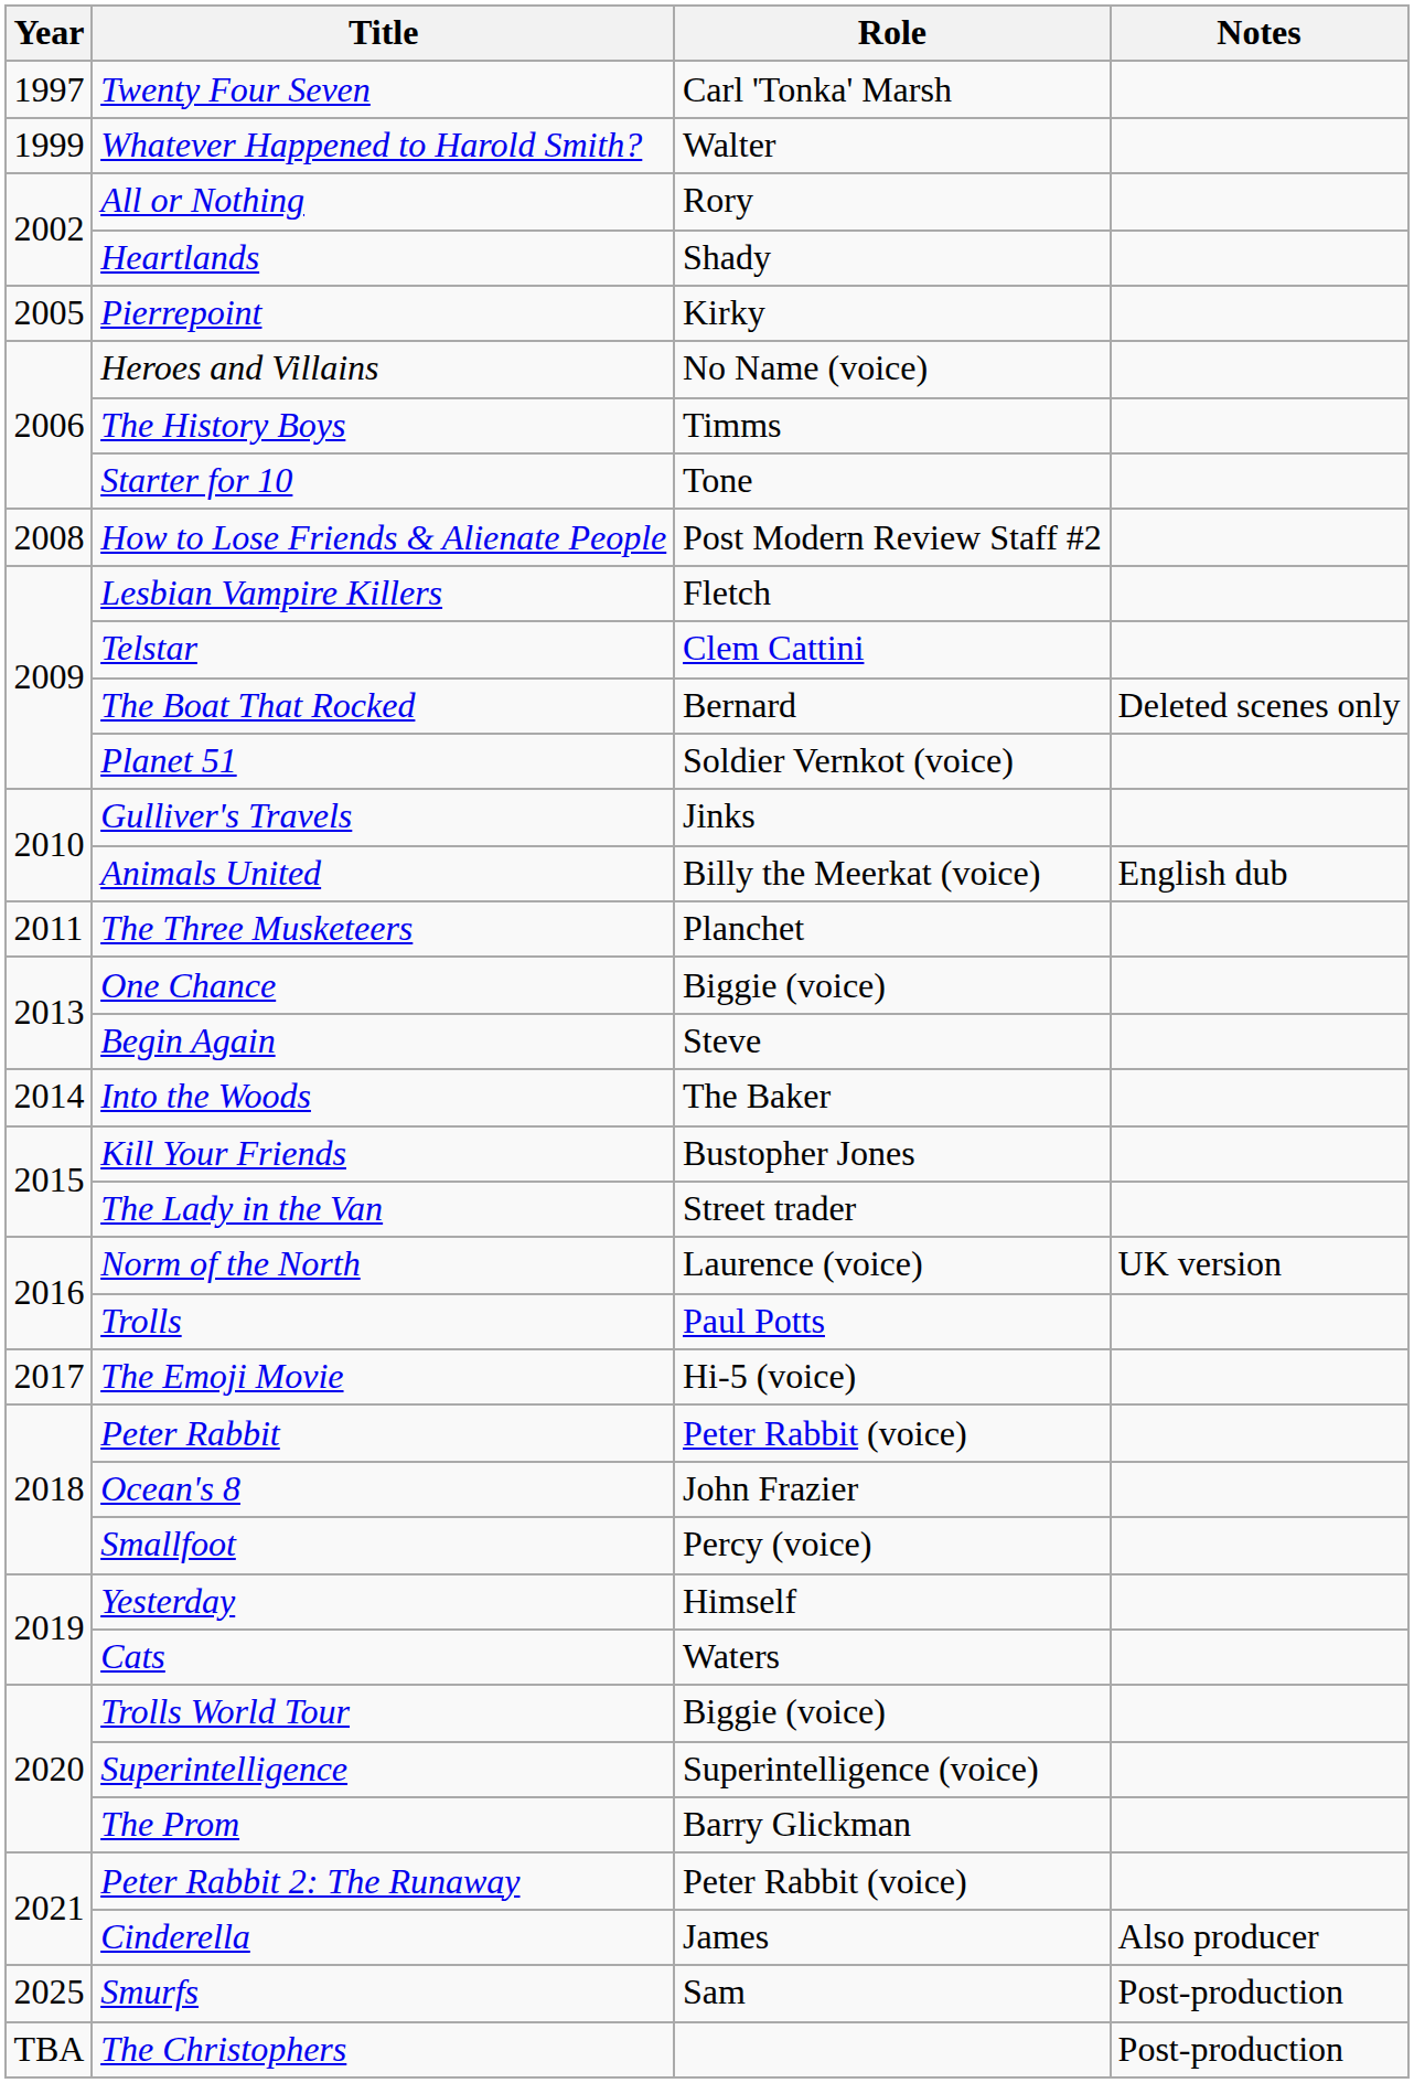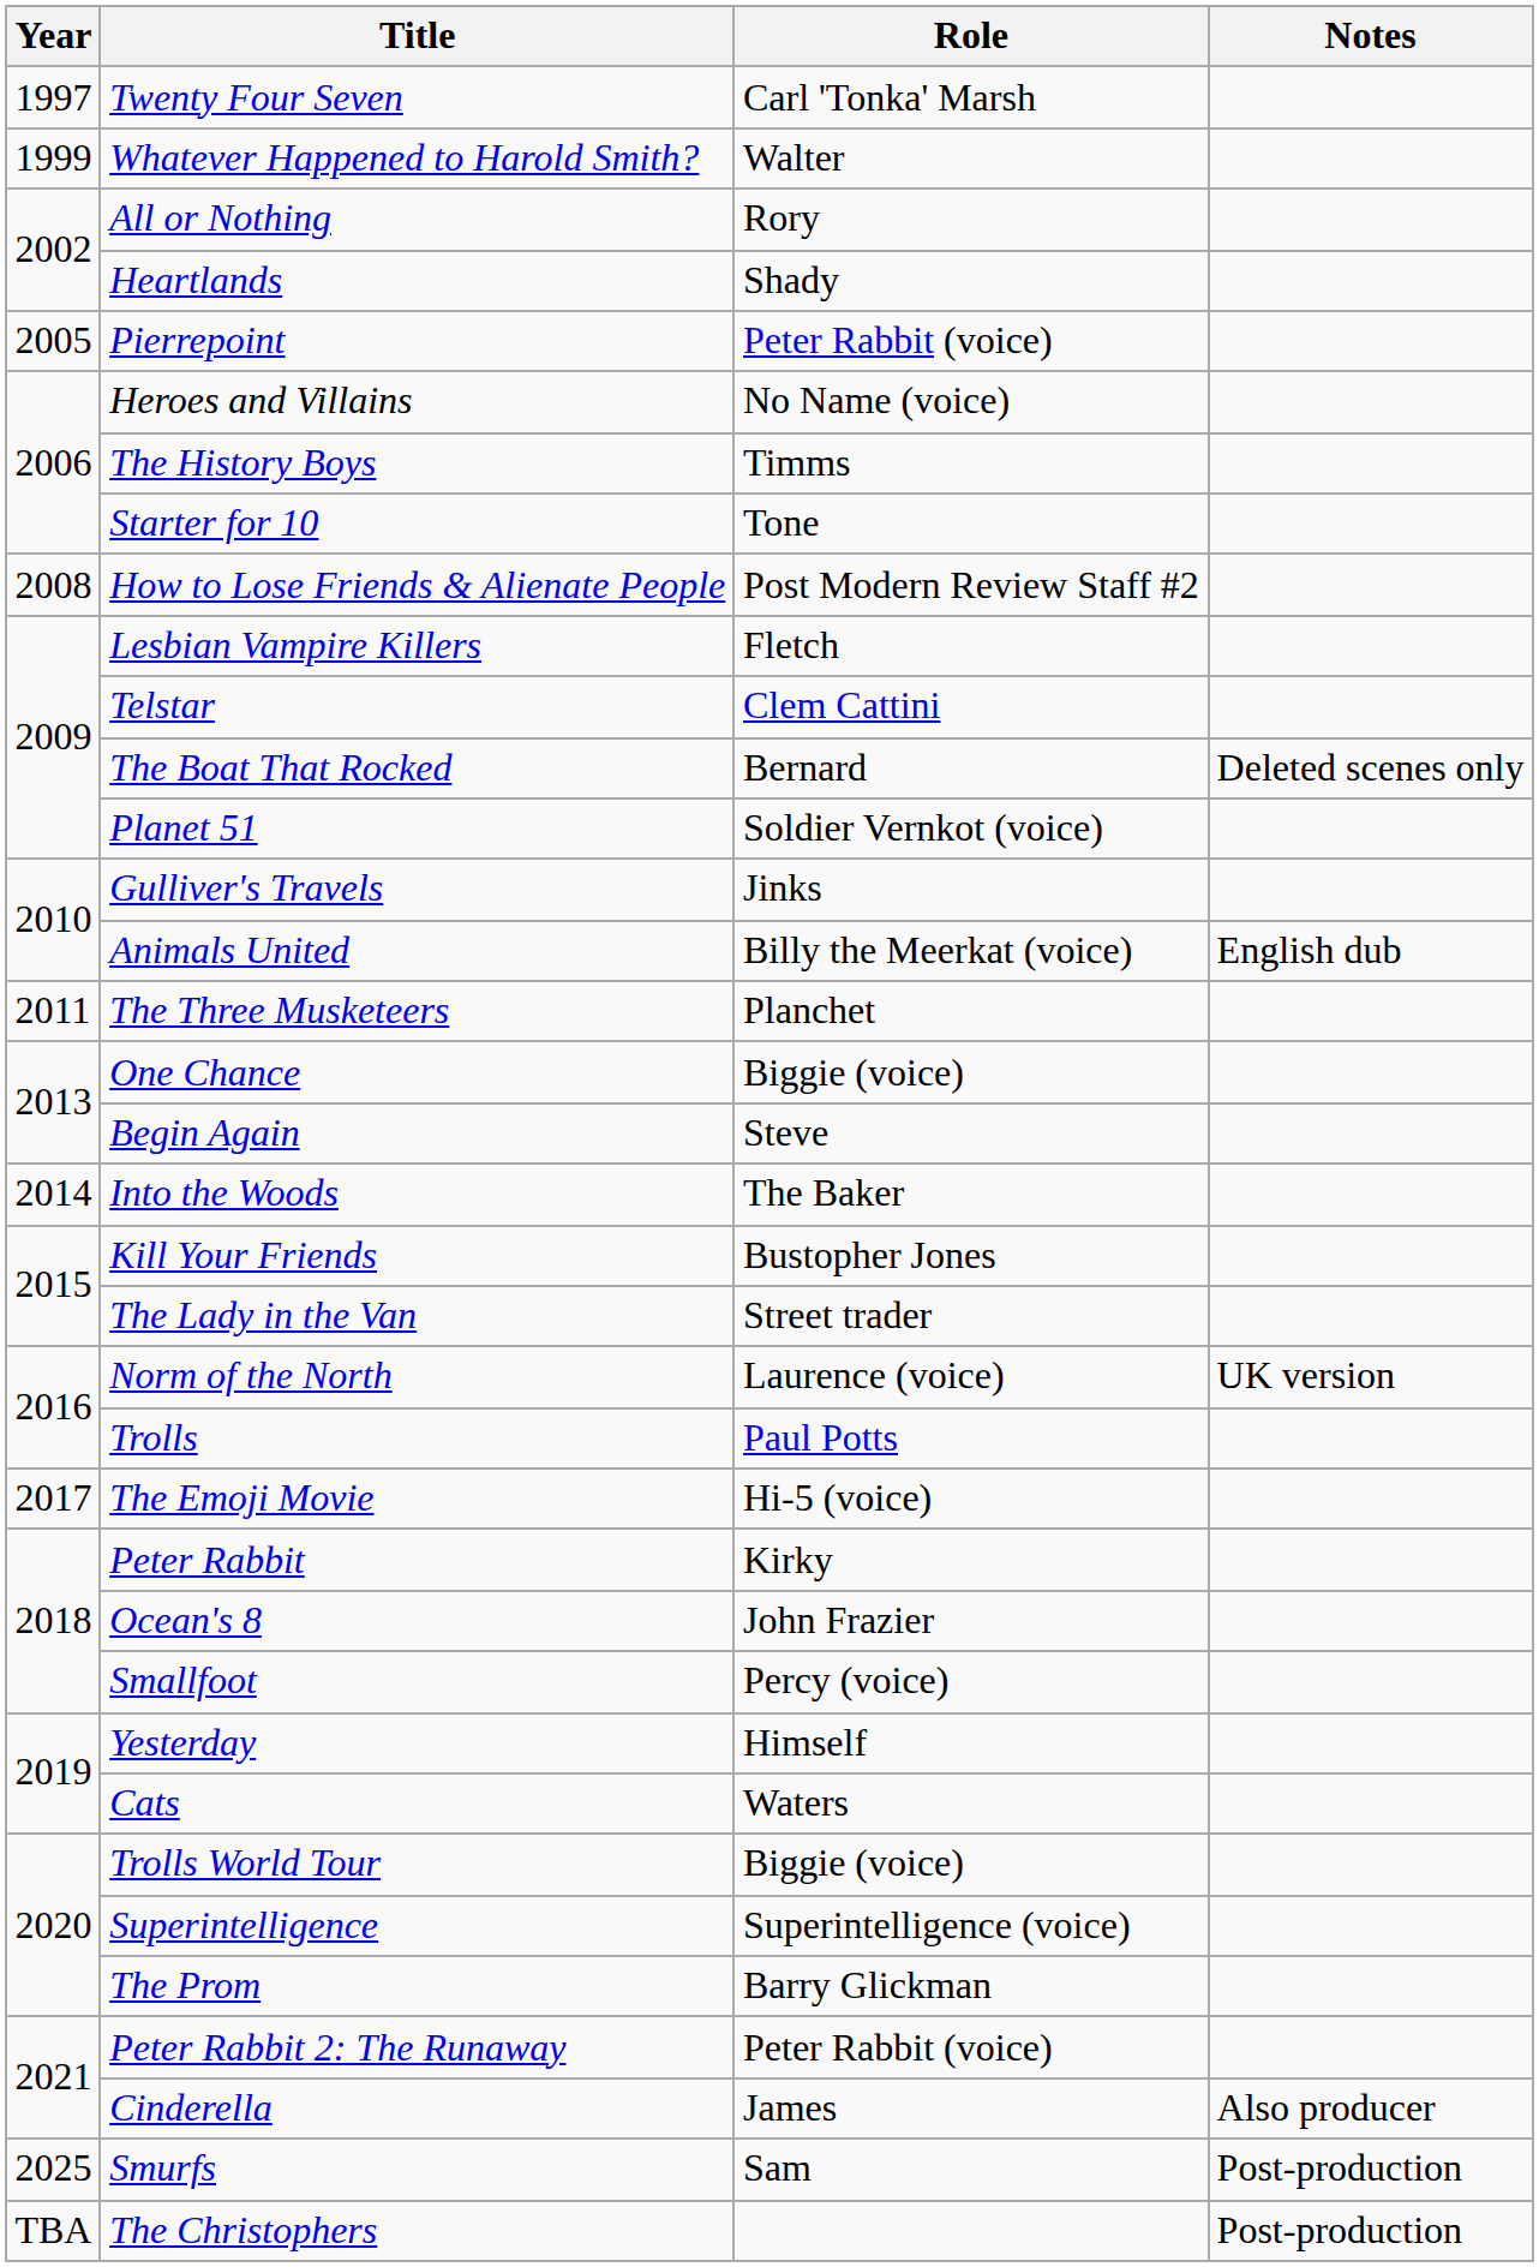 <table class="wikitable sortable">
 <tr>
 <th>Year</th>
 <th>Title</th>
 <th>Role</th>
 <th>Notes</th>
 </tr>
 <tr>
 <td>1997</td>
 <td><em><a href='#'>Twenty Four Seven</a></em></td>
 <td>Carl 'Tonka' Marsh</td>
 <td></td>
 </tr>
 <tr>
 <td>1999</td>
 <td><em><a href='#'>Whatever Happened to Harold Smith?</a></em></td>
 <td>Walter</td>
 <td></td>
 </tr>
 <tr>
 <td rowspan="2">2002</td>
 <td><em><a href='#'>All or Nothing</a></em></td>
 <td>Rory</td>
 <td></td>
 </tr>
 <tr>
 <td><em><a href='#'>Heartlands</a></em></td>
 <td>Shady</td>
 <td></td>
 </tr>
 <tr>
 <td>2005</td>
 <td><em><a href='#'>Pierrepoint</a></em></td>
-<td>Kirky</td>
+<td><a href='#'>Peter Rabbit</a> (voice)</td>
 <td></td>
 </tr>
 <tr>
 <td rowspan="3">2006</td>
 <td><em>Heroes and Villains</em></td>
 <td>No Name (voice)</td>
 <td></td>
 </tr>
 <tr>
 <td><em><a href='#'>The History Boys</a></em></td>
 <td>Timms</td>
 <td></td>
 </tr>
 <tr>
 <td><em><a href='#'>Starter for 10</a></em></td>
 <td>Tone</td>
 <td></td>
 </tr>
 <tr>
 <td>2008</td>
 <td><em><a href='#'>How to Lose Friends & Alienate People</a></em></td>
 <td>Post Modern Review Staff #2</td>
 <td></td>
 </tr>
 <tr>
 <td rowspan="4">2009</td>
 <td><em><a href='#'>Lesbian Vampire Killers</a></em></td>
 <td>Fletch</td>
 <td></td>
 </tr>
 <tr>
 <td><em><a href='#'>Telstar</a></em></td>
 <td><a href='#'>Clem Cattini</a></td>
 <td></td>
 </tr>
 <tr>
 <td><em><a href='#'>The Boat That Rocked</a></em></td>
 <td>Bernard</td>
 <td>Deleted scenes only</td>
 </tr>
 <tr>
 <td><em><a href='#'>Planet 51</a></em></td>
 <td>Soldier Vernkot (voice)</td>
 <td></td>
 </tr>
 <tr>
 <td rowspan="2">2010</td>
 <td><em><a href='#'>Gulliver's Travels</a></em></td>
 <td>Jinks</td>
 <td></td>
 </tr>
 <tr>
 <td><em><a href='#'>Animals United</a></em></td>
 <td>Billy the Meerkat (voice)</td>
 <td>English dub</td>
 </tr>
 <tr>
 <td>2011</td>
 <td><em><a href='#'>The Three Musketeers</a></em></td>
 <td>Planchet</td>
 <td></td>
 </tr>
 <tr>
 <td rowspan="2">2013</td>
 <td><em><a href='#'>One Chance</a></em></td>
 <td>Biggie (voice)</td>
 <td></td>
 </tr>
 <tr>
 <td><em><a href='#'>Begin Again</a></em></td>
 <td>Steve</td>
 <td></td>
 </tr>
 <tr>
 <td>2014</td>
 <td><em><a href='#'>Into the Woods</a></em></td>
 <td>The Baker</td>
 <td></td>
 </tr>
 <tr>
 <td rowspan="2">2015</td>
 <td><em><a href='#'>Kill Your Friends</a></em></td>
 <td>Bustopher Jones</td>
 <td></td>
 </tr>
 <tr>
 <td><em><a href='#'>The Lady in the Van</a></em></td>
 <td>Street trader</td>
 <td></td>
 </tr>
 <tr>
 <td rowspan="2">2016</td>
 <td><em><a href='#'>Norm of the North</a></em></td>
 <td>Laurence (voice)</td>
 <td>UK version</td>
 </tr>
 <tr>
 <td><em><a href='#'>Trolls</a></em></td>
 <td><a href='#'>Paul Potts</a></td>
 <td></td>
 </tr>
 <tr>
 <td>2017</td>
 <td><em><a href='#'>The Emoji Movie</a></em></td>
 <td>Hi-5 (voice)</td>
 <td></td>
 </tr>
 <tr>
 <td rowspan="3">2018</td>
 <td><em><a href='#'>Peter Rabbit</a></em></td>
-<td><a href='#'>Peter Rabbit</a> (voice)</td>
+<td>Kirky</td>
 <td></td>
 </tr>
 <tr>
 <td><em><a href='#'>Ocean's 8</a></em></td>
 <td>John Frazier</td>
 <td></td>
 </tr>
 <tr>
 <td><em><a href='#'>Smallfoot</a></em></td>
 <td>Percy (voice)</td>
 <td></td>
 </tr>
 <tr>
 <td rowspan="2">2019</td>
 <td><em><a href='#'>Yesterday</a></em></td>
 <td>Himself</td>
 <td></td>
 </tr>
 <tr>
 <td><em><a href='#'>Cats</a></em></td>
 <td>Waters</td>
 <td></td>
 </tr>
 <tr>
 <td rowspan="3">2020</td>
 <td><em><a href='#'>Trolls World Tour</a></em></td>
 <td>Biggie (voice)</td>
 <td></td>
 </tr>
 <tr>
 <td><em><a href='#'>Superintelligence</a></em></td>
 <td>Superintelligence (voice)</td>
 <td></td>
 </tr>
 <tr>
 <td><em><a href='#'>The Prom</a></em></td>
 <td>Barry Glickman</td>
 <td></td>
 </tr>
 <tr>
 <td rowspan="2">2021</td>
 <td><em><a href='#'>Peter Rabbit 2: The Runaway</a></em></td>
 <td>Peter Rabbit (voice)</td>
 <td></td>
 </tr>
 <tr>
 <td><em><a href='#'>Cinderella</a></em></td>
 <td>James</td>
 <td>Also producer</td>
 </tr>
 <tr>
 <td>2025</td>
 <td><em><a href='#'>Smurfs</a></em></td>
 <td>Sam</td>
 <td>Post-production</td>
 </tr>
 <tr>
 <td>TBA</td>
 <td><em><a href='#'>The Christophers</a></em></td>
 <td></td>
 <td>Post-production</td>
 </tr>
 </table>
